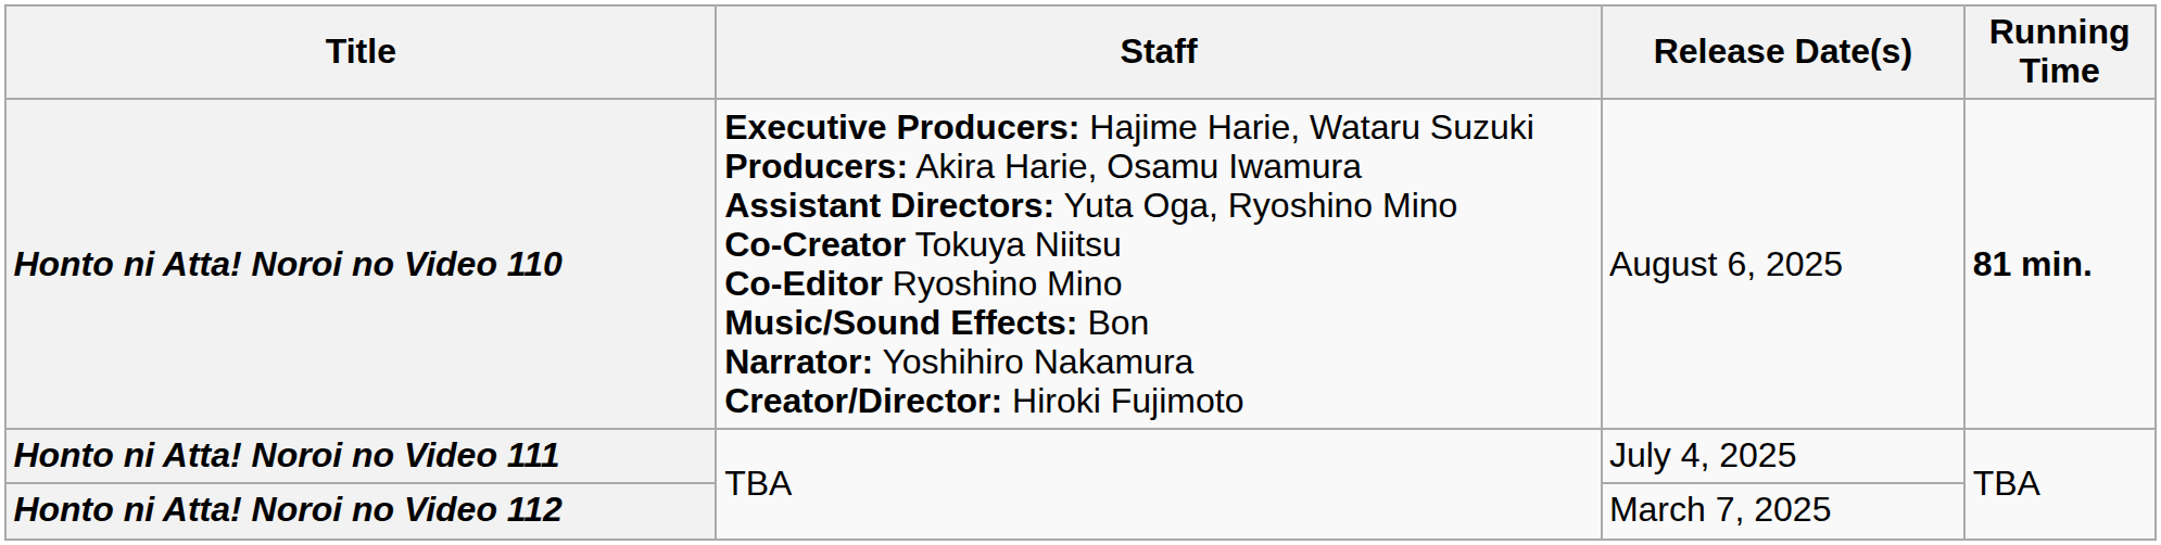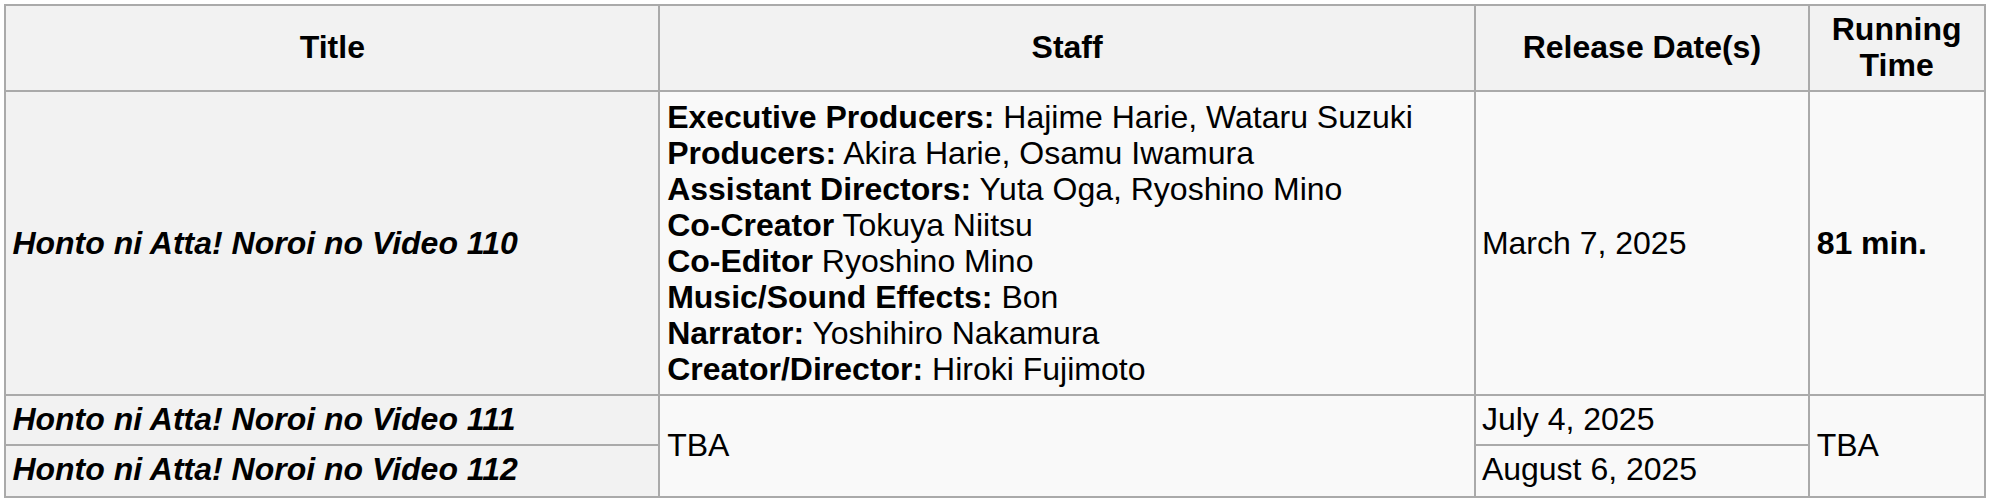 <table class="wikitable mw-collapsible mw-collapsed">
 <tr>
 <th style=width:20.0em>Title</th>
 <th style="width:25.0em">Staff</th>
 <th style="width:10.0em">Release Date(s)</th>
 <th style="width:5.0em">Running Time</th>
 </tr>
 <tr>
 <th style="text-align:left"><em>Honto ni Atta! Noroi no Video 110</em></th>
 <td><strong>Executive Producers:</strong> Hajime Harie, Wataru Suzuki<br><strong>Producers:</strong> Akira Harie, Osamu Iwamura<br><strong>Assistant Directors:</strong> Yuta Oga, Ryoshino Mino<br><strong>Co-Creator</strong> Tokuya Niitsu<br><strong>Co-Editor</strong> Ryoshino Mino<br><strong>Music/Sound Effects:</strong> Bon<br><strong>Narrator:</strong> Yoshihiro Nakamura<br><strong>Creator/Director:</strong> Hiroki Fujimoto</td>
-<td>August 6, 2025</td>
+<td>March 7, 2025</td>
 <td><strong>81 min.</strong></td>
 </tr>
 <tr>
 <th style="text-align:left"><em>Honto ni Atta! Noroi no Video 111</em></th>
 <td rowspan="2">TBA</td>
 <td>July 4, 2025</td>
 <td rowspan="2">TBA</td>
 </tr>
 <tr>
 <th style="text-align:left"><em>Honto ni Atta! Noroi no Video 112</em></th>
-<td>March 7, 2025</td>
+<td>August 6, 2025</td>
 </tr>
 </table>
